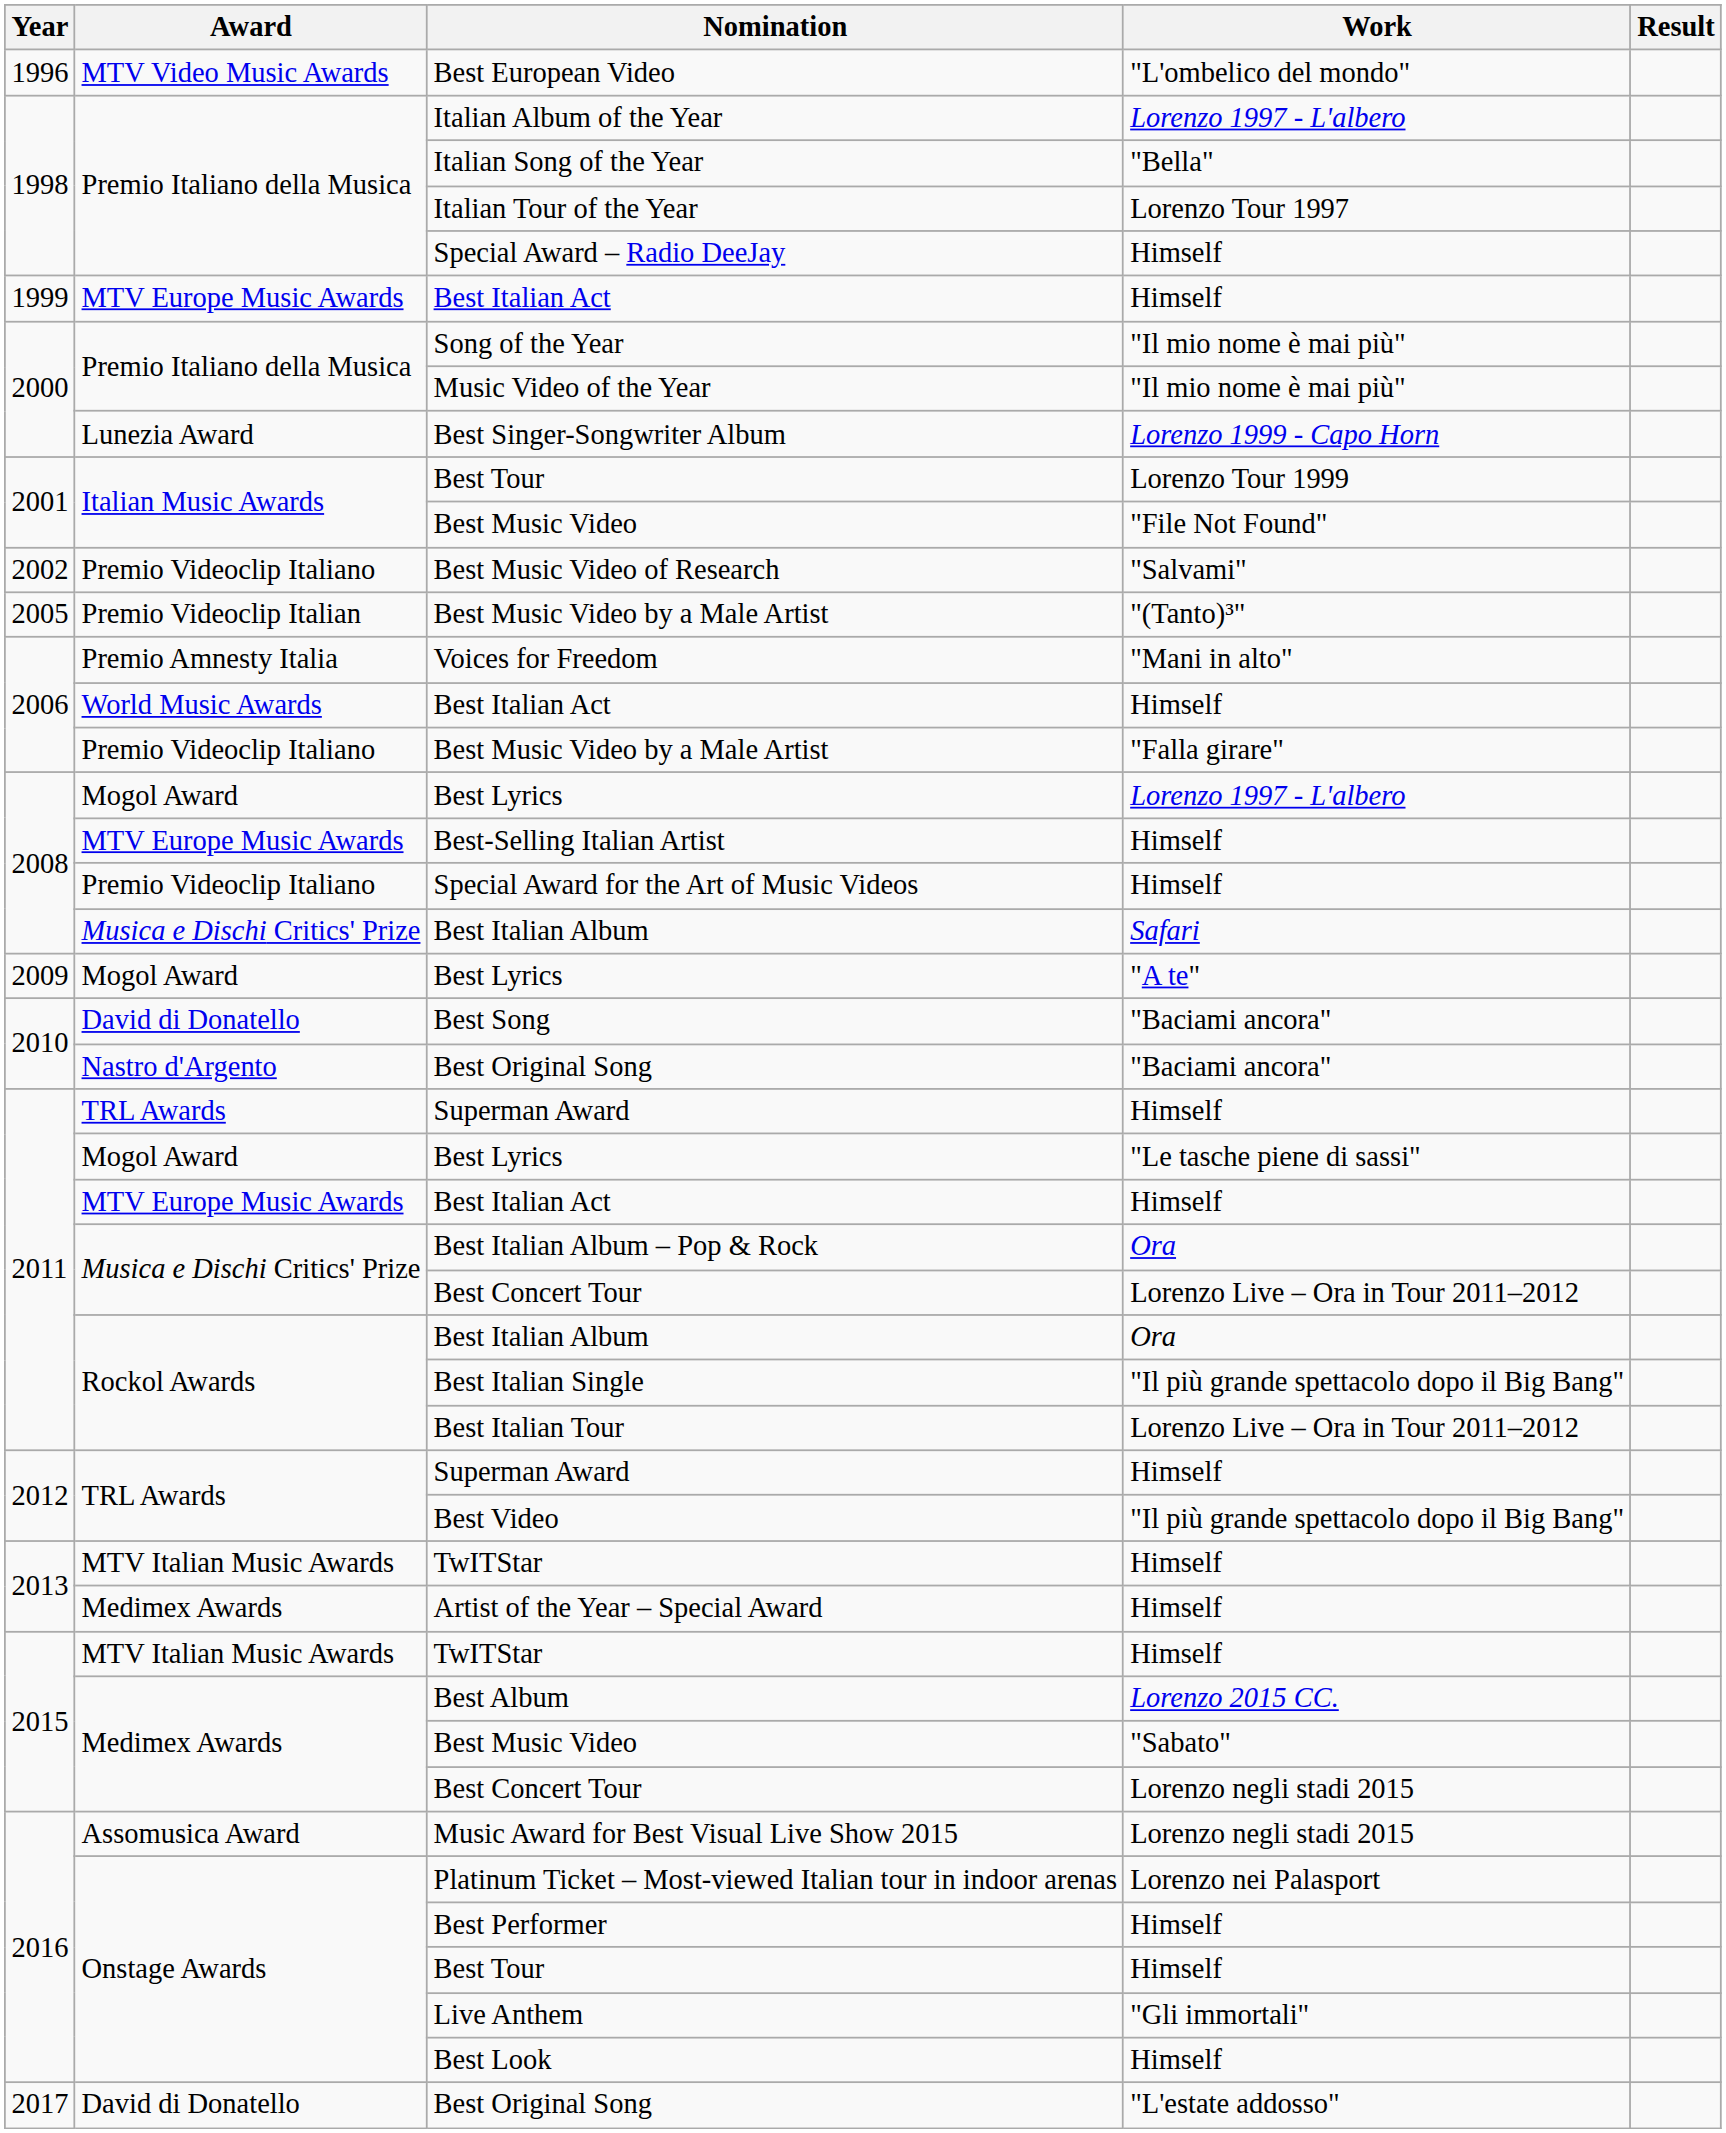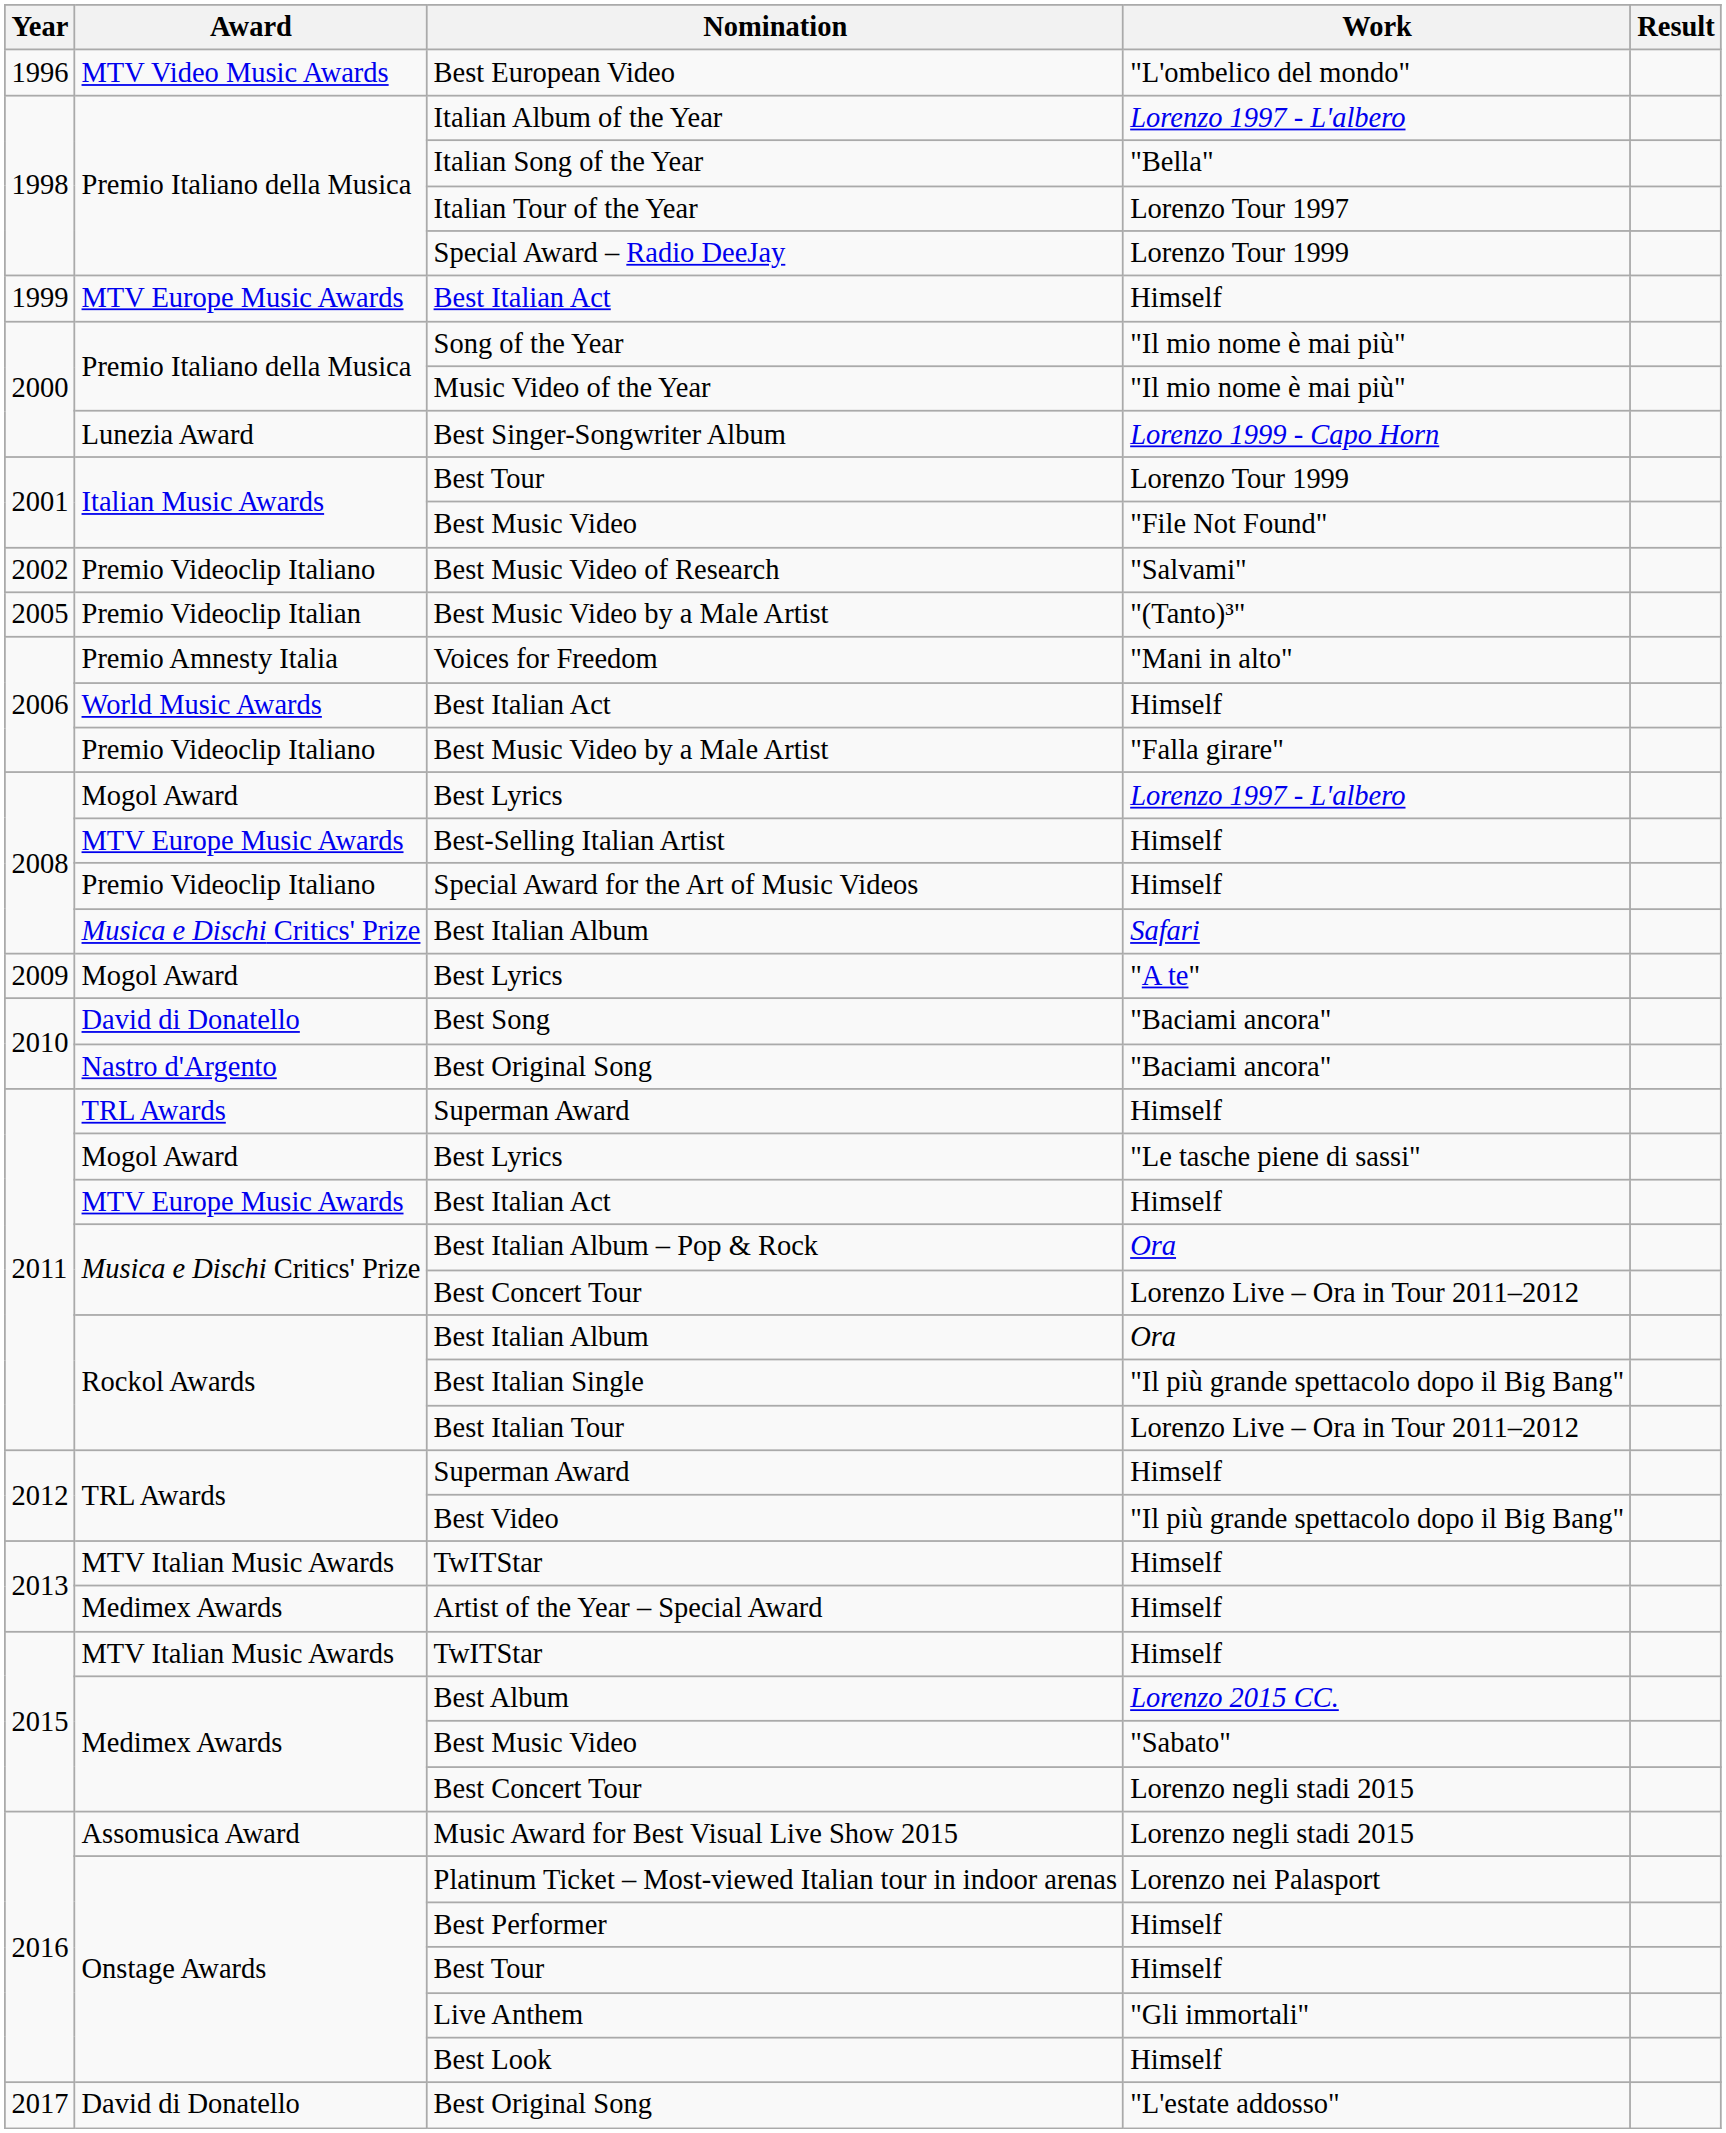 <table class="wikitable">
 <tr>
 <th>Year</th>
 <th>Award</th>
 <th>Nomination</th>
 <th>Work</th>
 <th>Result</th>
 </tr>
 <tr>
 <td>1996</td>
 <td><a href='#'>MTV Video Music Awards</a></td>
 <td>Best European Video</td>
 <td>"L'ombelico del mondo"</td>
 <td></td>
 </tr>
 <tr>
 <td rowspan="4">1998</td>
 <td rowspan="4">Premio Italiano della Musica</td>
 <td>Italian Album of the Year</td>
 <td><em><a href='#'>Lorenzo 1997 - L'albero</a></em></td>
 <td></td>
 </tr>
 <tr>
 <td>Italian Song of the Year</td>
 <td>"Bella"</td>
 <td></td>
 </tr>
 <tr>
 <td>Italian Tour of the Year</td>
 <td>Lorenzo Tour 1997</td>
 <td></td>
 </tr>
 <tr>
 <td>Special Award – <a href='#'>Radio DeeJay</a></td>
-<td>Himself</td>
+<td>Lorenzo Tour 1999</td>
 <td></td>
 </tr>
 <tr>
 <td>1999</td>
 <td><a href='#'>MTV Europe Music Awards</a></td>
 <td><a href='#'>Best Italian Act</a></td>
 <td>Himself</td>
 <td></td>
 </tr>
 <tr>
 <td rowspan="3">2000</td>
 <td rowspan="2">Premio Italiano della Musica</td>
 <td>Song of the Year</td>
 <td>"Il mio nome è mai più" </td>
 <td></td>
 </tr>
 <tr>
 <td>Music Video of the Year</td>
 <td>"Il mio nome è mai più" </td>
 <td></td>
 </tr>
 <tr>
 <td>Lunezia Award</td>
 <td>Best Singer-Songwriter Album</td>
 <td><em><a href='#'>Lorenzo 1999 - Capo Horn</a></em></td>
 <td></td>
 </tr>
 <tr>
 <td rowspan="2">2001</td>
 <td rowspan="2"><a href='#'>Italian Music Awards</a></td>
 <td>Best Tour</td>
 <td>Lorenzo Tour 1999</td>
 <td></td>
 </tr>
 <tr>
 <td>Best Music Video</td>
 <td>"File Not Found"</td>
 <td></td>
 </tr>
 <tr>
 <td>2002</td>
 <td>Premio Videoclip Italiano</td>
 <td>Best Music Video of Research</td>
 <td>"Salvami"</td>
 <td></td>
 </tr>
 <tr>
 <td>2005</td>
 <td>Premio Videoclip Italian</td>
 <td>Best Music Video by a Male Artist</td>
 <td>"(Tanto)³"</td>
 <td></td>
 </tr>
 <tr>
 <td rowspan="3">2006</td>
 <td>Premio Amnesty Italia</td>
 <td>Voices for Freedom</td>
 <td>"Mani in alto"</td>
 <td></td>
 </tr>
 <tr>
 <td><a href='#'>World Music Awards</a></td>
 <td>Best Italian Act</td>
 <td>Himself</td>
 <td></td>
 </tr>
 <tr>
 <td>Premio Videoclip Italiano</td>
 <td>Best Music Video by a Male Artist</td>
 <td>"Falla girare"</td>
 <td></td>
 </tr>
 <tr>
 <td rowspan="4">2008</td>
 <td>Mogol Award</td>
 <td>Best Lyrics</td>
 <td><em><a href='#'>Lorenzo 1997 - L'albero</a></em></td>
 <td></td>
 </tr>
 <tr>
 <td><a href='#'>MTV Europe Music Awards</a></td>
 <td>Best-Selling Italian Artist</td>
 <td>Himself</td>
 <td></td>
 </tr>
 <tr>
 <td>Premio Videoclip Italiano</td>
 <td>Special Award for the Art of Music Videos</td>
 <td>Himself</td>
 <td></td>
 </tr>
 <tr>
 <td><a href='#'><em>Musica e Dischi</em> Critics' Prize</a></td>
 <td>Best Italian Album</td>
 <td><em><a href='#'>Safari</a></em></td>
 <td></td>
 </tr>
 <tr>
 <td>2009</td>
 <td>Mogol Award</td>
 <td>Best Lyrics</td>
 <td>"<a href='#'>A te</a>"</td>
 <td></td>
 </tr>
 <tr>
 <td rowspan="2">2010</td>
 <td><a href='#'>David di Donatello</a></td>
 <td>Best Song</td>
 <td>"Baciami ancora" </td>
 <td></td>
 </tr>
 <tr>
 <td><a href='#'>Nastro d'Argento</a></td>
 <td>Best Original Song</td>
 <td>"Baciami ancora" </td>
 <td></td>
 </tr>
 <tr>
 <td rowspan="8">2011</td>
 <td><a href='#'>TRL Awards</a></td>
 <td>Superman Award</td>
 <td>Himself</td>
 <td></td>
 </tr>
 <tr>
 <td>Mogol Award</td>
 <td>Best Lyrics</td>
 <td>"Le tasche piene di sassi"</td>
 <td></td>
 </tr>
 <tr>
 <td><a href='#'>MTV Europe Music Awards</a></td>
 <td>Best Italian Act</td>
 <td>Himself</td>
 <td></td>
 </tr>
 <tr>
 <td rowspan="2"><em>Musica e Dischi</em> Critics' Prize</td>
 <td>Best Italian Album – Pop & Rock</td>
 <td><em><a href='#'>Ora</a></em></td>
 <td></td>
 </tr>
 <tr>
 <td>Best Concert Tour</td>
 <td>Lorenzo Live – Ora in Tour 2011–2012</td>
 <td></td>
 </tr>
 <tr>
 <td rowspan="3">Rockol Awards</td>
 <td>Best Italian Album</td>
 <td><em>Ora</em></td>
 <td></td>
 </tr>
 <tr>
 <td>Best Italian Single</td>
 <td>"Il più grande spettacolo dopo il Big Bang"</td>
 <td></td>
 </tr>
 <tr>
 <td>Best Italian Tour</td>
 <td>Lorenzo Live – Ora in Tour 2011–2012</td>
 <td></td>
 </tr>
 <tr>
 <td rowspan="2">2012</td>
 <td rowspan="2">TRL Awards</td>
 <td>Superman Award</td>
 <td>Himself</td>
 <td></td>
 </tr>
 <tr>
 <td>Best Video</td>
 <td>"Il più grande spettacolo dopo il Big Bang"</td>
 <td></td>
 </tr>
 <tr>
 <td rowspan="2">2013</td>
 <td>MTV Italian Music Awards</td>
 <td>TwITStar</td>
 <td>Himself</td>
 <td></td>
 </tr>
 <tr>
 <td>Medimex Awards</td>
 <td>Artist of the Year – Special Award</td>
 <td>Himself</td>
 <td></td>
 </tr>
 <tr>
 <td rowspan="4">2015</td>
 <td>MTV Italian Music Awards</td>
 <td>TwITStar</td>
 <td>Himself</td>
 <td></td>
 </tr>
 <tr>
 <td rowspan="3">Medimex Awards</td>
 <td>Best Album</td>
 <td><em><a href='#'>Lorenzo 2015 CC.</a></em></td>
 <td></td>
 </tr>
 <tr>
 <td>Best Music Video</td>
 <td>"Sabato"</td>
 <td></td>
 </tr>
 <tr>
 <td>Best Concert Tour</td>
 <td>Lorenzo negli stadi 2015</td>
 <td></td>
 </tr>
 <tr>
 <td rowspan="6">2016</td>
 <td>Assomusica Award</td>
 <td>Music Award for Best Visual Live Show 2015</td>
 <td>Lorenzo negli stadi 2015</td>
 <td></td>
 </tr>
 <tr>
 <td rowspan="5">Onstage Awards</td>
 <td>Platinum Ticket – Most-viewed Italian tour in indoor arenas</td>
 <td>Lorenzo nei Palasport</td>
 <td></td>
 </tr>
 <tr>
 <td>Best Performer</td>
 <td>Himself</td>
 <td></td>
 </tr>
 <tr>
 <td>Best Tour</td>
 <td>Himself</td>
 <td></td>
 </tr>
 <tr>
 <td>Live Anthem</td>
 <td>"Gli immortali"</td>
 <td></td>
 </tr>
 <tr>
 <td>Best Look</td>
 <td>Himself</td>
 <td></td>
 </tr>
 <tr>
 <td>2017</td>
 <td>David di Donatello</td>
 <td>Best Original Song</td>
 <td>"L'estate addosso"</td>
 <td></td>
 </tr>
 </table>
